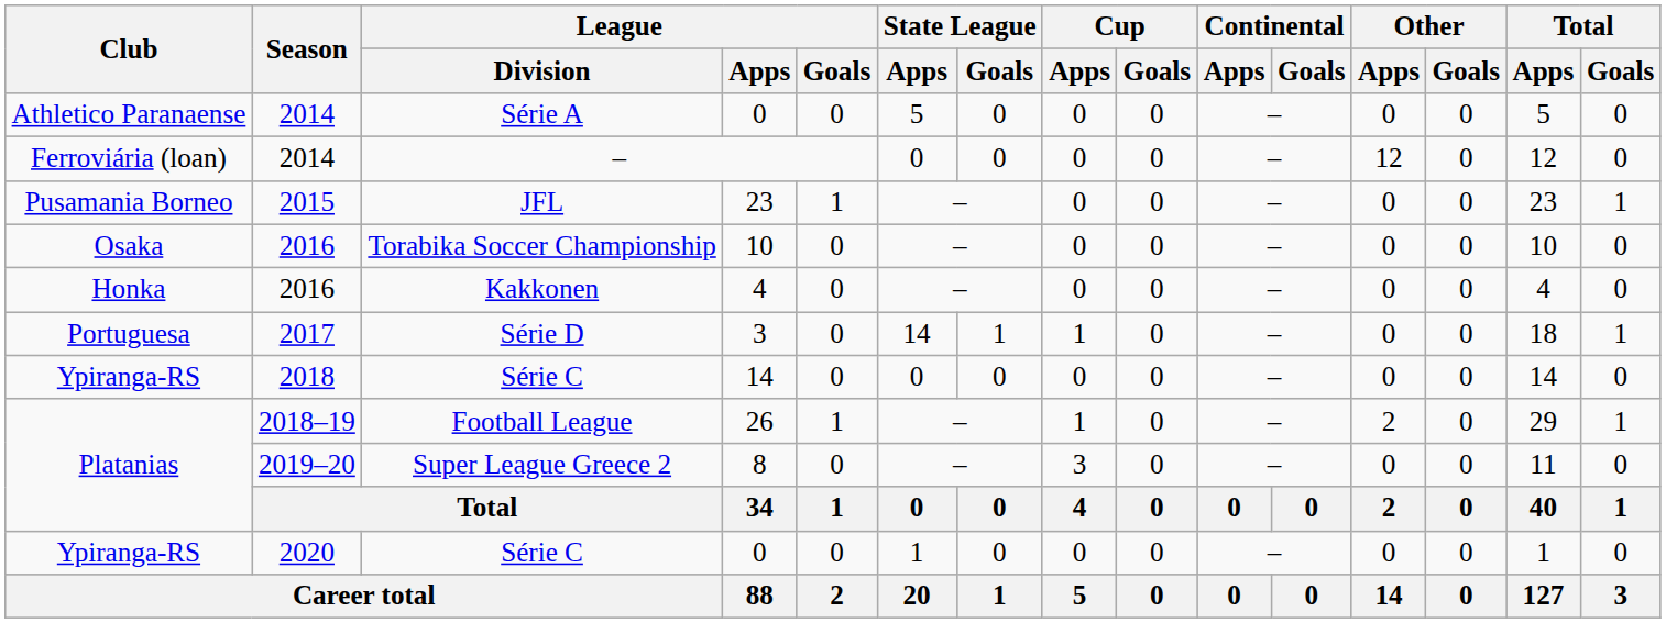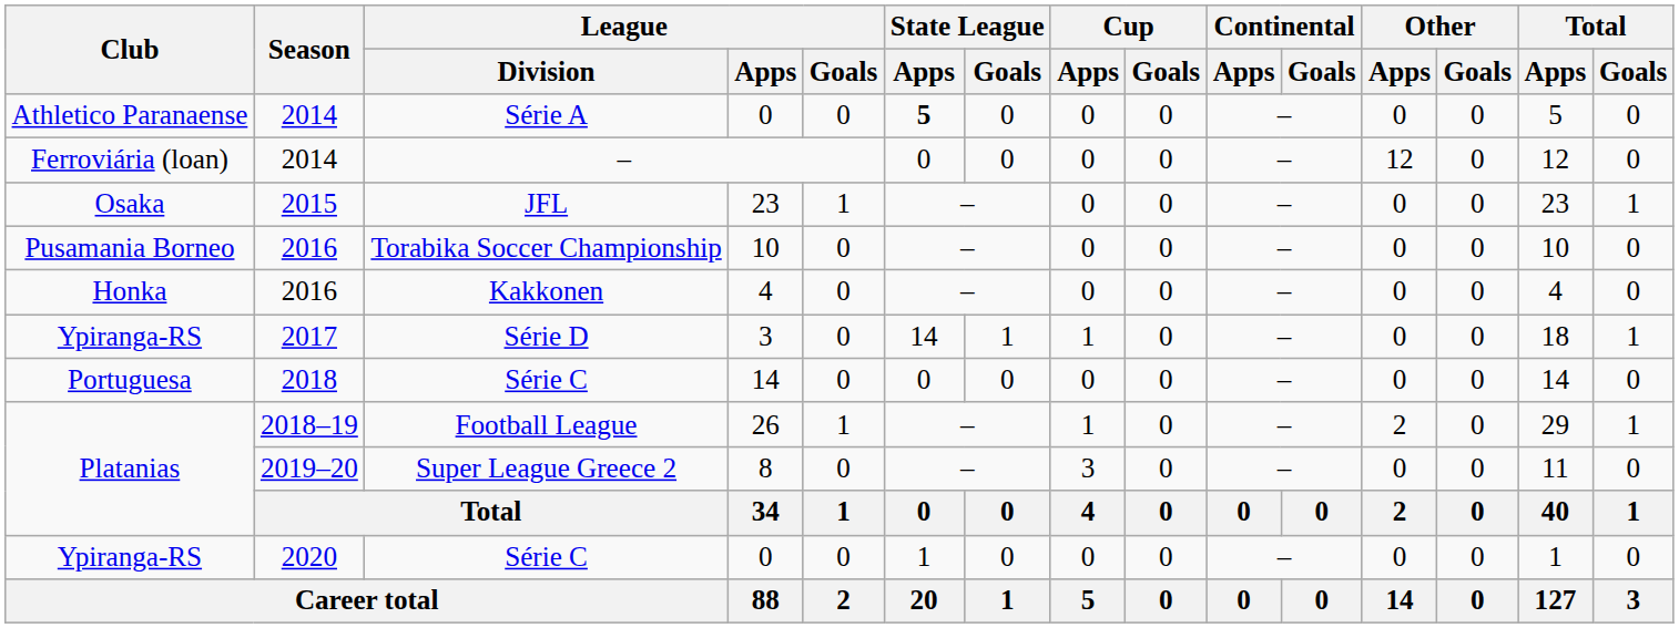 <table class="wikitable" style="text-align: center">
 <tr>
 <th rowspan="2">Club</th>
 <th rowspan="2">Season</th>
 <th colspan="3">League</th>
 <th colspan="2">State League</th>
 <th colspan="2">Cup</th>
 <th colspan="2">Continental</th>
 <th colspan="2">Other</th>
 <th colspan="2">Total</th>
 </tr>
 <tr>
 <th>Division</th>
 <th>Apps</th>
 <th>Goals</th>
 <th>Apps</th>
 <th>Goals</th>
 <th>Apps</th>
 <th>Goals</th>
 <th>Apps</th>
 <th>Goals</th>
 <th>Apps</th>
 <th>Goals</th>
 <th>Apps</th>
 <th>Goals</th>
 </tr>
 <tr>
 <td><a href='#'>Athletico Paranaense</a></td>
 <td><a href='#'>2014</a></td>
 <td><a href='#'>Série A</a></td>
 <td>0</td>
 <td>0</td>
-<td>5</td>
+<td><strong>5</strong></td>
 <td>0</td>
 <td>0</td>
 <td>0</td>
 <td colspan="2">–</td>
 <td>0</td>
 <td>0</td>
 <td>5</td>
 <td>0</td>
 </tr>
 <tr>
 <td><a href='#'>Ferroviária</a> (loan)</td>
 <td>2014</td>
 <td colspan="3">–</td>
 <td>0</td>
 <td>0</td>
 <td>0</td>
 <td>0</td>
 <td colspan="2">–</td>
 <td>12</td>
 <td>0</td>
 <td>12</td>
 <td>0</td>
 </tr>
 <tr>
-<td><a href='#'>Pusamania Borneo</a></td>
+<td><a href='#'>Osaka</a></td>
 <td><a href='#'>2015</a></td>
 <td><a href='#'>JFL</a></td>
 <td>23</td>
 <td>1</td>
 <td colspan="2">–</td>
 <td>0</td>
 <td>0</td>
 <td colspan="2">–</td>
 <td>0</td>
 <td>0</td>
 <td>23</td>
 <td>1</td>
 </tr>
 <tr>
-<td><a href='#'>Osaka</a></td>
+<td><a href='#'>Pusamania Borneo</a></td>
 <td><a href='#'>2016</a></td>
 <td><a href='#'>Torabika Soccer Championship</a></td>
 <td>10</td>
 <td>0</td>
 <td colspan="2">–</td>
 <td>0</td>
 <td>0</td>
 <td colspan="2">–</td>
 <td>0</td>
 <td>0</td>
 <td>10</td>
 <td>0</td>
 </tr>
 <tr>
 <td><a href='#'>Honka</a></td>
 <td>2016</td>
 <td><a href='#'>Kakkonen</a></td>
 <td>4</td>
 <td>0</td>
 <td colspan="2">–</td>
 <td>0</td>
 <td>0</td>
 <td colspan="2">–</td>
 <td>0</td>
 <td>0</td>
 <td>4</td>
 <td>0</td>
 </tr>
 <tr>
-<td><a href='#'>Portuguesa</a></td>
+<td><a href='#'>Ypiranga-RS</a></td>
 <td><a href='#'>2017</a></td>
 <td><a href='#'>Série D</a></td>
 <td>3</td>
 <td>0</td>
 <td>14</td>
 <td>1</td>
 <td>1</td>
 <td>0</td>
 <td colspan="2">–</td>
 <td>0</td>
 <td>0</td>
 <td>18</td>
 <td>1</td>
 </tr>
 <tr>
-<td><a href='#'>Ypiranga-RS</a></td>
+<td><a href='#'>Portuguesa</a></td>
 <td><a href='#'>2018</a></td>
 <td><a href='#'>Série C</a></td>
 <td>14</td>
 <td>0</td>
 <td>0</td>
 <td>0</td>
 <td>0</td>
 <td>0</td>
 <td colspan="2">–</td>
 <td>0</td>
 <td>0</td>
 <td>14</td>
 <td>0</td>
 </tr>
 <tr>
 <td rowspan="3"><a href='#'>Platanias</a></td>
 <td><a href='#'>2018–19</a></td>
 <td><a href='#'>Football League</a></td>
 <td>26</td>
 <td>1</td>
 <td colspan="2">–</td>
 <td>1</td>
 <td>0</td>
 <td colspan="2">–</td>
 <td>2</td>
 <td>0</td>
 <td>29</td>
 <td>1</td>
 </tr>
 <tr>
 <td><a href='#'>2019–20</a></td>
 <td><a href='#'>Super League Greece 2</a></td>
 <td>8</td>
 <td>0</td>
 <td colspan="2">–</td>
 <td>3</td>
 <td>0</td>
 <td colspan="2">–</td>
 <td>0</td>
 <td>0</td>
 <td>11</td>
 <td>0</td>
 </tr>
 <tr>
 <th colspan="2"><strong>Total</strong></th>
 <th>34</th>
 <th>1</th>
 <th>0</th>
 <th>0</th>
 <th>4</th>
 <th>0</th>
 <th>0</th>
 <th>0</th>
 <th>2</th>
 <th>0</th>
 <th>40</th>
 <th>1</th>
 </tr>
 <tr>
 <td><a href='#'>Ypiranga-RS</a></td>
 <td><a href='#'>2020</a></td>
 <td><a href='#'>Série C</a></td>
 <td>0</td>
 <td>0</td>
 <td>1</td>
 <td>0</td>
 <td>0</td>
 <td>0</td>
 <td colspan="2">–</td>
 <td>0</td>
 <td>0</td>
 <td>1</td>
 <td>0</td>
 </tr>
 <tr>
 <th colspan="3"><strong>Career total</strong></th>
 <th>88</th>
 <th>2</th>
 <th>20</th>
 <th>1</th>
 <th>5</th>
 <th>0</th>
 <th>0</th>
 <th>0</th>
 <th>14</th>
 <th>0</th>
 <th>127</th>
 <th>3</th>
 </tr>
 </table>
